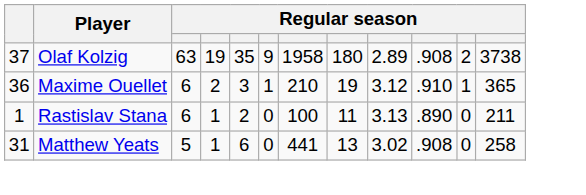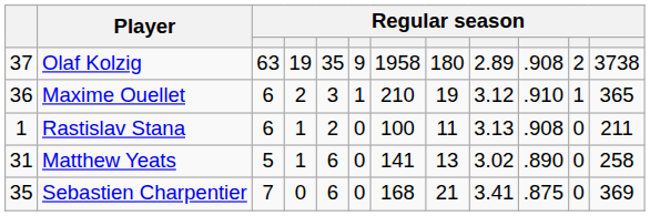 <table class="wikitable plainrowheaders" style="text-align:center;">
 <tr>
 <th scope="col" rowspan="2"></th>
 <th scope="col" rowspan="2">Player</th>
 <th scope=colgroup colspan=10>Regular season</th>
 </tr>
 <tr>
 <th scope="col"></th>
 <th scope="col"></th>
 <th scope="col"></th>
 <th scope="col"></th>
 <th scope="col"></th>
 <th scope="col"></th>
 <th scope="col"></th>
 <th scope="col"></th>
 <th scope="col"></th>
 <th scope="col"></th>
 </tr>
 <tr>
 <td scope="row">37</td>
 <td align="left"><a href='#'>Olaf Kolzig</a></td>
 <td>63</td>
 <td>19</td>
 <td>35</td>
 <td>9</td>
 <td>1958</td>
 <td>180</td>
 <td>2.89</td>
 <td>.908</td>
 <td>2</td>
 <td>3738</td>
 </tr>
 <tr>
 <td scope="row">36</td>
 <td align="left"><a href='#'>Maxime Ouellet</a></td>
 <td>6</td>
 <td>2</td>
 <td>3</td>
 <td>1</td>
 <td>210</td>
 <td>19</td>
 <td>3.12</td>
 <td>.910</td>
 <td>1</td>
 <td>365</td>
 </tr>
 <tr>
 <td scope="row">1</td>
 <td align="left"><a href='#'>Rastislav Stana</a></td>
 <td>6</td>
 <td>1</td>
 <td>2</td>
 <td>0</td>
 <td>100</td>
 <td>11</td>
 <td>3.13</td>
-<td>.890</td>
+<td>.908</td>
 <td>0</td>
 <td>211</td>
 </tr>
 <tr>
 <td scope="row">31</td>
 <td align="left"><a href='#'>Matthew Yeats</a></td>
 <td>5</td>
 <td>1</td>
 <td>6</td>
 <td>0</td>
-<td>441</td>
+<td>141</td>
 <td>13</td>
 <td>3.02</td>
-<td>.908</td>
+<td>.890</td>
 <td>0</td>
 <td>258</td>
 </tr>
+<tr>
+<td scope="row">35</td>
+<td align="left"><a href='#'>Sebastien Charpentier</a></td>
+<td>7</td>
+<td>0</td>
+<td>6</td>
+<td>0</td>
+<td>168</td>
+<td>21</td>
+<td>3.41</td>
+<td>.875</td>
+<td>0</td>
+<td>369</td>
+</tr>
 </table>
